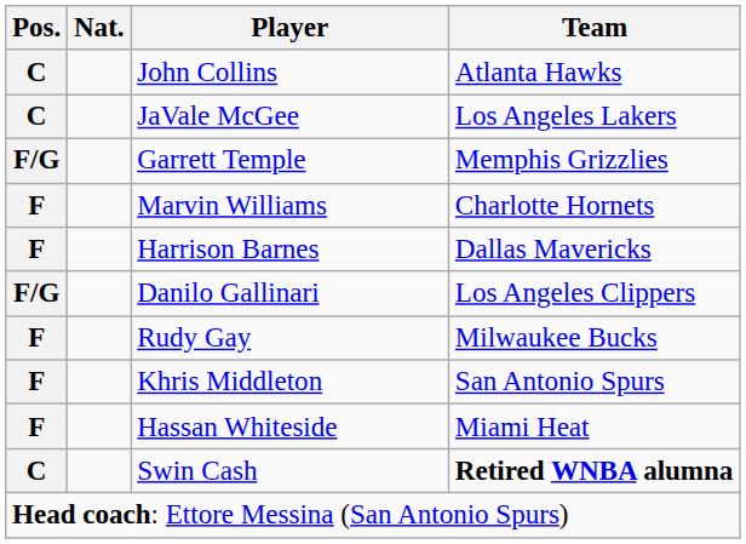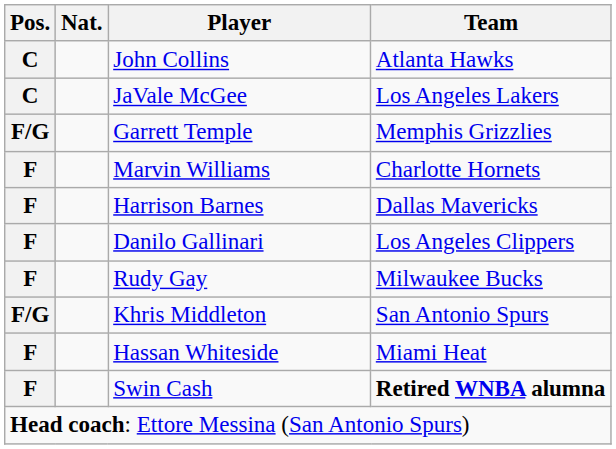 <table class="wikitable">
 <tr>
 <th>Pos.</th>
 <th>Nat.</th>
 <th style="width:175px;">Player</th>
 <th width=160>Team</th>
 </tr>
 <tr>
 <th>C</th>
 <td></td>
 <td><a href='#'>John Collins</a></td>
 <td><a href='#'>Atlanta Hawks</a></td>
 </tr>
 <tr>
 <th>C</th>
 <td></td>
 <td><a href='#'>JaVale McGee</a></td>
 <td><a href='#'>Los Angeles Lakers</a></td>
 </tr>
 <tr>
 <th>F/G</th>
 <td></td>
 <td><a href='#'>Garrett Temple</a></td>
 <td><a href='#'>Memphis Grizzlies</a></td>
 </tr>
 <tr>
 <th>F</th>
 <td></td>
 <td><a href='#'>Marvin Williams</a></td>
 <td><a href='#'>Charlotte Hornets</a></td>
 </tr>
 <tr>
 <th>F</th>
 <td></td>
 <td><a href='#'>Harrison Barnes</a></td>
 <td><a href='#'>Dallas Mavericks</a></td>
 </tr>
 <tr>
-<th>F/G</th>
+<th>F</th>
 <td></td>
 <td><a href='#'>Danilo Gallinari</a></td>
 <td><a href='#'>Los Angeles Clippers</a></td>
 </tr>
 <tr>
 <th>F</th>
 <td></td>
 <td><a href='#'>Rudy Gay</a></td>
 <td><a href='#'>Milwaukee Bucks</a></td>
 </tr>
 <tr>
-<th>F</th>
+<th>F/G</th>
 <td></td>
 <td><a href='#'>Khris Middleton</a></td>
 <td><a href='#'>San Antonio Spurs</a></td>
 </tr>
 <tr>
 <th>F</th>
 <td></td>
 <td><a href='#'>Hassan Whiteside</a></td>
 <td><a href='#'>Miami Heat</a></td>
 </tr>
 <tr>
-<th>C</th>
+<th>F</th>
 <td></td>
 <td><a href='#'>Swin Cash</a></td>
 <td><strong>Retired <a href='#'>WNBA</a> alumna</strong></td>
 </tr>
 <tr>
 <td colspan="5"><strong>Head coach</strong>: <a href='#'>Ettore Messina</a> (<a href='#'>San Antonio Spurs</a>)</td>
 </tr>
 </table>
